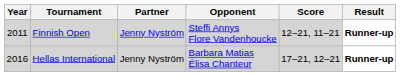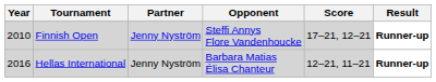 <table class="sortable wikitable" style="font-size: 90%;">
 <tr>
 <th>Year</th>
 <th>Tournament</th>
 <th>Partner</th>
 <th>Opponent</th>
 <th>Score</th>
 <th>Result</th>
 </tr>
 <tr style="background:#D5D5D5">
-<td align="center">2011</td>
+<td align="center">2010</td>
 <td align="left"><a href='#'>Finnish Open</a></td>
 <td align="left"> <a href='#'>Jenny Nyström</a></td>
 <td align="left"> <a href='#'>Steffi Annys</a><br> <a href='#'>Flore Vandenhoucke</a></td>
-<td align="left">12–21, 11–21</td>
+<td align="left">17–21, 12–21</td>
 <td style="text-align:left; background:white"> <strong>Runner-up</strong></td>
 </tr>
 <tr style="background:#D5D5D5">
 <td align="center">2016</td>
 <td align="left"><a href='#'>Hellas International</a></td>
 <td align="left"> Jenny Nyström</td>
 <td align="left"> <a href='#'>Barbara Matias</a><br> <a href='#'>Élisa Chanteur</a></td>
-<td align="left">17–21, 12–21</td>
+<td align="left">12–21, 11–21</td>
 <td style="text-align:left; background:white"> <strong>Runner-up</strong></td>
 </tr>
 </table>
